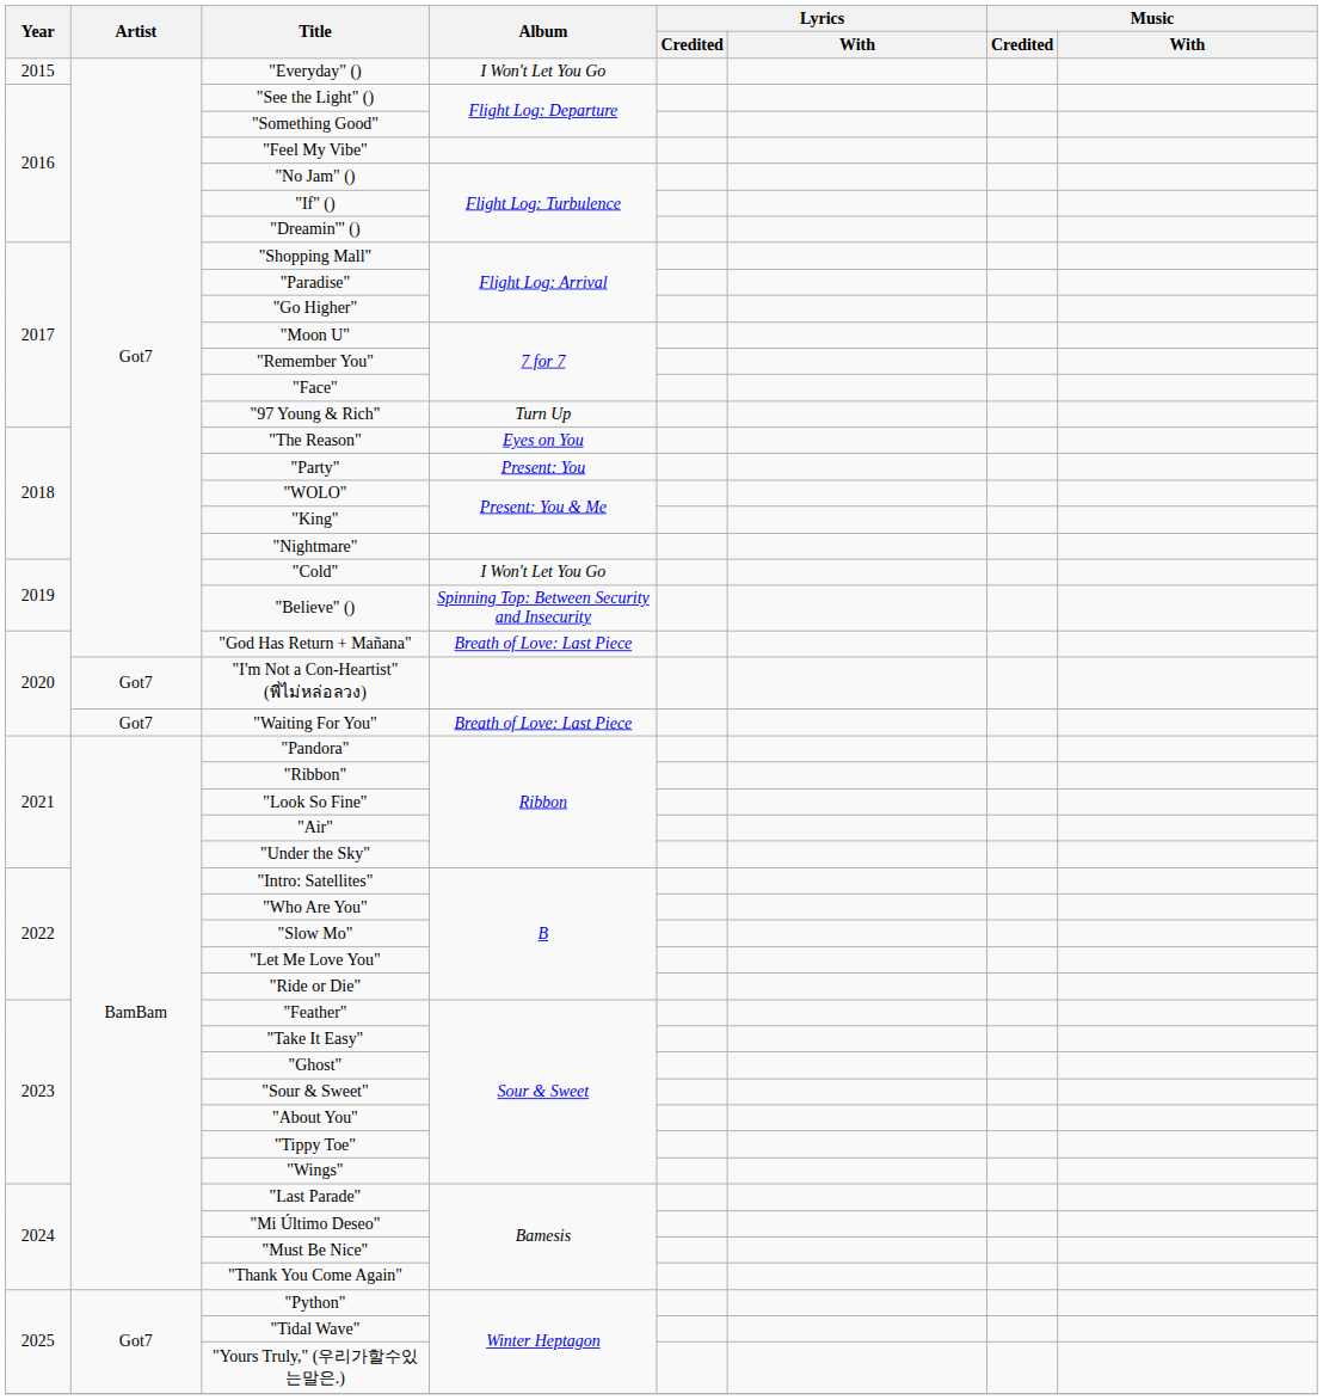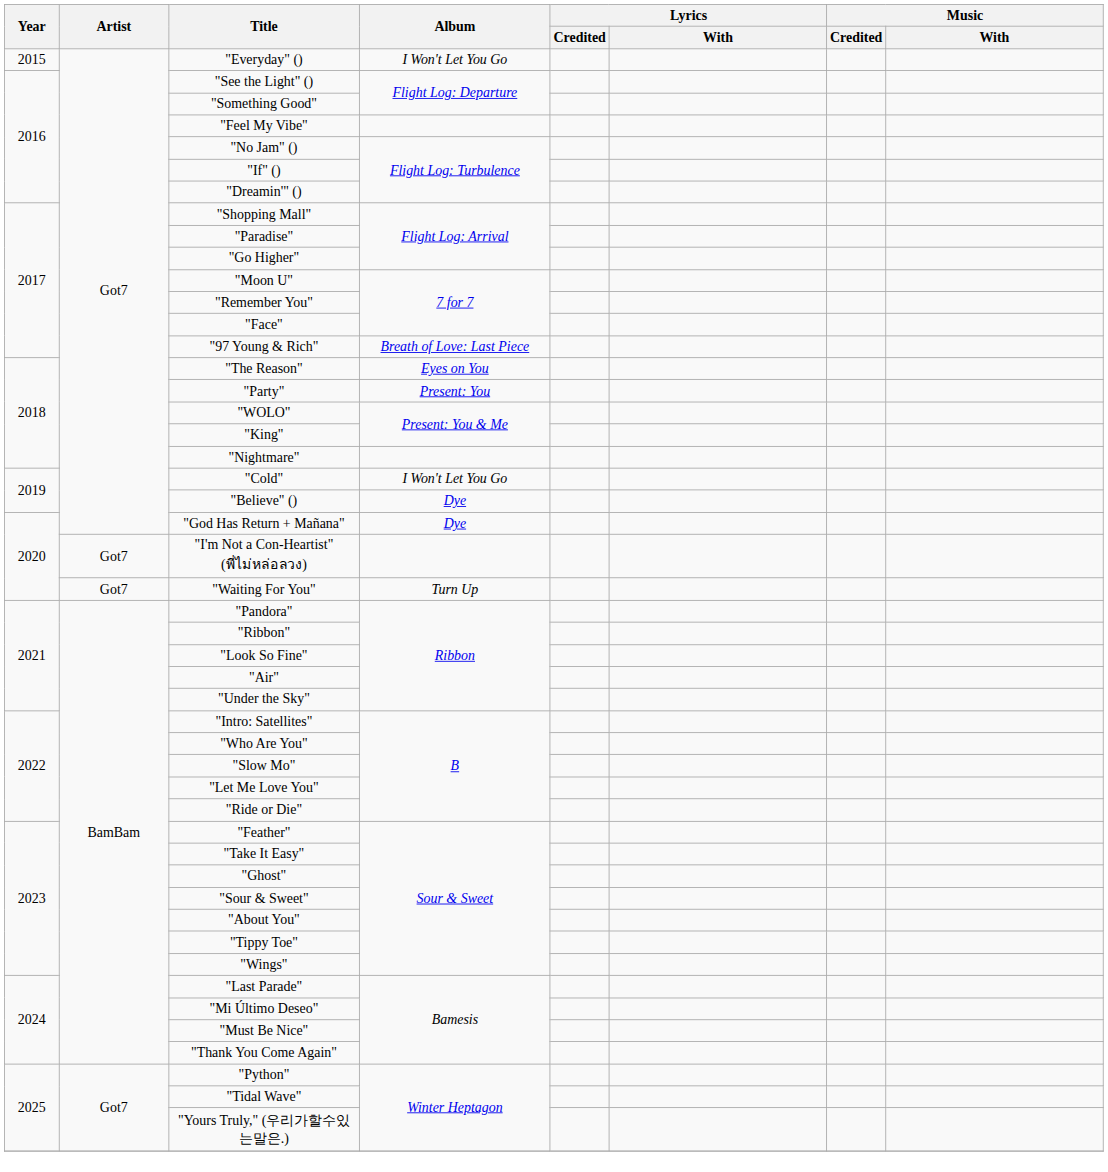 <table class="wikitable" style="text-align:center; width:100%;">
 <tr>
 <th rowspan="2" style="width:5%;">Year</th>
 <th rowspan="2" style="width:10%;">Artist</th>
 <th rowspan="2" style="width:17.5%;">Title</th>
 <th rowspan="2" style="width:17.5%;">Album</th>
 <th colspan="2" style="width:25%;">Lyrics</th>
 <th colspan="2" style="width:25%;">Music</th>
 </tr>
 <tr>
 <th style="width:5%;">Credited</th>
 <th style="width:20%;">With</th>
 <th style="width:5%;">Credited</th>
 <th style="width:20%;">With</th>
 </tr>
 <tr>
 <td>2015</td>
 <td rowspan="22">Got7</td>
 <td>"Everyday" ()</td>
 <td><em>I Won't Let You Go</em></td>
 <td></td>
 <td></td>
 <td></td>
 <td></td>
 </tr>
 <tr>
 <td rowspan="6">2016</td>
 <td>"See the Light" ()</td>
 <td rowspan="2"><em><a href='#'>Flight Log: Departure</a></em></td>
 <td></td>
 <td></td>
 <td></td>
 <td></td>
 </tr>
 <tr>
 <td>"Something Good"</td>
 <td></td>
 <td></td>
 <td></td>
 <td></td>
 </tr>
 <tr>
 <td>"Feel My Vibe"</td>
 <td></td>
 <td></td>
 <td></td>
 <td></td>
 <td></td>
 </tr>
 <tr>
 <td>"No Jam" ()</td>
 <td rowspan="3"><em><a href='#'>Flight Log: Turbulence</a></em></td>
 <td></td>
 <td></td>
 <td></td>
 <td></td>
 </tr>
 <tr>
 <td>"If" ()</td>
 <td></td>
 <td></td>
 <td></td>
 <td></td>
 </tr>
 <tr>
 <td>"Dreamin'" ()</td>
 <td></td>
 <td></td>
 <td></td>
 <td></td>
 </tr>
 <tr>
 <td rowspan="7">2017</td>
 <td>"Shopping Mall"</td>
 <td rowspan="3"><em><a href='#'>Flight Log: Arrival</a></em></td>
 <td></td>
 <td></td>
 <td></td>
 <td></td>
 </tr>
 <tr>
 <td>"Paradise"</td>
 <td></td>
 <td></td>
 <td></td>
 <td></td>
 </tr>
 <tr>
 <td>"Go Higher"</td>
 <td></td>
 <td></td>
 <td></td>
 <td></td>
 </tr>
 <tr>
 <td>"Moon U"</td>
 <td rowspan="3"><em><a href='#'>7 for 7</a></em></td>
 <td></td>
 <td></td>
 <td></td>
 <td></td>
 </tr>
 <tr>
 <td>"Remember You"</td>
 <td></td>
 <td></td>
 <td></td>
 <td></td>
 </tr>
 <tr>
 <td>"Face"</td>
 <td></td>
 <td></td>
 <td></td>
 <td></td>
 </tr>
 <tr>
 <td>"97 Young & Rich"</td>
-<td><em>Turn Up</em></td>
+<td><em><a href='#'>Breath of Love: Last Piece</a></em></td>
 <td></td>
 <td></td>
 <td></td>
 <td></td>
 </tr>
 <tr>
 <td rowspan="5">2018</td>
 <td>"The Reason"</td>
 <td><em><a href='#'>Eyes on You</a></em></td>
 <td></td>
 <td></td>
 <td></td>
 <td></td>
 </tr>
 <tr>
 <td>"Party"</td>
 <td><em><a href='#'>Present: You</a></em></td>
 <td></td>
 <td></td>
 <td></td>
 <td></td>
 </tr>
 <tr>
 <td>"WOLO"</td>
 <td rowspan="2"><em><a href='#'>Present: You & Me</a></em></td>
 <td></td>
 <td></td>
 <td></td>
 <td></td>
 </tr>
 <tr>
 <td>"King"</td>
 <td></td>
 <td></td>
 <td></td>
 <td></td>
 </tr>
 <tr>
 <td>"Nightmare"</td>
 <td></td>
 <td></td>
 <td></td>
 <td></td>
 <td></td>
 </tr>
 <tr>
 <td rowspan="2">2019</td>
 <td>"Cold"</td>
 <td><em>I Won't Let You Go</em></td>
 <td></td>
 <td></td>
 <td></td>
 <td></td>
 </tr>
 <tr>
 <td>"Believe" ()</td>
-<td><em><a href='#'>Spinning Top: Between Security and Insecurity</a></em></td>
+<td><em><a href='#'>Dye</a></em></td>
 <td></td>
 <td></td>
 <td></td>
 <td></td>
 </tr>
 <tr>
 <td rowspan="3">2020</td>
 <td>"God Has Return + Mañana"</td>
-<td><em><a href='#'>Breath of Love: Last Piece</a></em></td>
+<td><em><a href='#'>Dye</a></em></td>
 <td></td>
 <td></td>
 <td></td>
 <td></td>
 </tr>
 <tr>
 <td>Got7</td>
 <td>"I'm Not a Con-Heartist" <br> (พี่ไม่หล่อลวง)</td>
 <td></td>
 <td></td>
 <td></td>
 <td></td>
 <td></td>
 </tr>
 <tr>
 <td>Got7</td>
 <td>"Waiting For You"</td>
-<td><em><a href='#'>Breath of Love: Last Piece</a></em></td>
+<td><em>Turn Up</em></td>
 <td></td>
 <td></td>
 <td></td>
 <td></td>
 </tr>
 <tr>
 <td rowspan="5">2021</td>
 <td rowspan="21">BamBam</td>
 <td>"Pandora"</td>
 <td rowspan="5"><em><a href='#'>Ribbon</a></em></td>
 <td></td>
 <td></td>
 <td></td>
 <td></td>
 </tr>
 <tr>
 <td>"Ribbon"</td>
 <td></td>
 <td></td>
 <td></td>
 <td></td>
 </tr>
 <tr>
 <td>"Look So Fine"</td>
 <td></td>
 <td></td>
 <td></td>
 <td></td>
 </tr>
 <tr>
 <td>"Air"</td>
 <td></td>
 <td></td>
 <td></td>
 <td></td>
 </tr>
 <tr>
 <td>"Under the Sky"</td>
 <td></td>
 <td></td>
 <td></td>
 <td></td>
 </tr>
 <tr>
 <td rowspan="5">2022</td>
 <td>"Intro: Satellites"</td>
 <td rowspan="5"><em><a href='#'>B</a></em></td>
 <td></td>
 <td></td>
 <td></td>
 <td></td>
 </tr>
 <tr>
 <td>"Who Are You"</td>
 <td></td>
 <td></td>
 <td></td>
 <td></td>
 </tr>
 <tr>
 <td>"Slow Mo"</td>
 <td></td>
 <td></td>
 <td></td>
 <td></td>
 </tr>
 <tr>
 <td>"Let Me Love You"</td>
 <td></td>
 <td></td>
 <td></td>
 <td></td>
 </tr>
 <tr>
 <td>"Ride or Die"</td>
 <td></td>
 <td></td>
 <td></td>
 <td></td>
 </tr>
 <tr>
 <td rowspan="7">2023</td>
 <td>"Feather"</td>
 <td rowspan="7"><em><a href='#'>Sour & Sweet</a></em></td>
 <td></td>
 <td></td>
 <td></td>
 <td></td>
 </tr>
 <tr>
 <td>"Take It Easy"</td>
 <td></td>
 <td></td>
 <td></td>
 <td></td>
 </tr>
 <tr>
 <td>"Ghost"</td>
 <td></td>
 <td></td>
 <td></td>
 <td></td>
 </tr>
 <tr>
 <td>"Sour & Sweet"</td>
 <td></td>
 <td></td>
 <td></td>
 <td></td>
 </tr>
 <tr>
 <td>"About You"</td>
 <td></td>
 <td></td>
 <td></td>
 <td></td>
 </tr>
 <tr>
 <td>"Tippy Toe"</td>
 <td></td>
 <td></td>
 <td></td>
 <td></td>
 </tr>
 <tr>
 <td>"Wings"</td>
 <td></td>
 <td></td>
 <td></td>
 <td></td>
 </tr>
 <tr>
 <td rowspan="4">2024</td>
 <td>"Last Parade"</td>
 <td rowspan="4"><em>Bamesis</em></td>
 <td></td>
 <td></td>
 <td></td>
 <td></td>
 </tr>
 <tr>
 <td>"Mi Último Deseo"</td>
 <td></td>
 <td></td>
 <td></td>
 <td></td>
 </tr>
 <tr>
 <td>"Must Be Nice"</td>
 <td></td>
 <td></td>
 <td></td>
 <td></td>
 </tr>
 <tr>
 <td>"Thank You Come Again"</td>
 <td></td>
 <td></td>
 <td></td>
 <td></td>
 </tr>
 <tr>
 <td rowspan=3>2025</td>
 <td rowspan=3>Got7</td>
 <td>"Python"</td>
 <td rowspan=3><em><a href='#'>Winter Heptagon</a></em></td>
 <td></td>
 <td></td>
 <td></td>
 <td></td>
 </tr>
 <tr>
 <td>"Tidal Wave"</td>
 <td></td>
 <td></td>
 <td></td>
 <td></td>
 </tr>
 <tr>
 <td>"Yours Truly," (우리가할수있는말은.)</td>
 <td></td>
 <td></td>
 <td></td>
 <td></td>
 </tr>
 <tr>
 </tr>
 </table>
